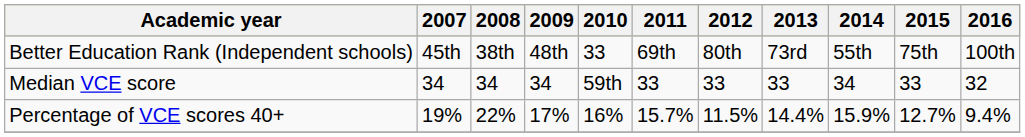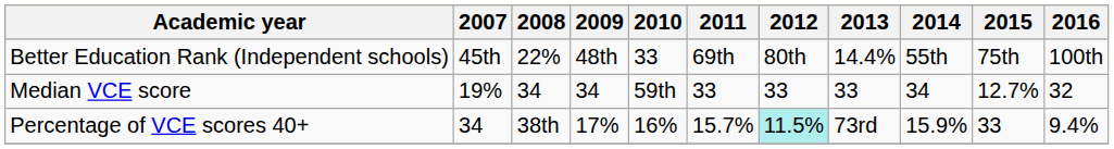 <table class="wikitable">
 <tr bgcolor=#bdb76b>
 <th>Academic year</th>
 <th>2007</th>
 <th>2008</th>
 <th>2009</th>
 <th>2010</th>
 <th>2011</th>
 <th>2012</th>
 <th>2013</th>
 <th>2014</th>
 <th>2015</th>
 <th>2016</th>
 </tr>
 <tr>
 <td>Better Education Rank (Independent schools)</td>
 <td>45th</td>
-<td>38th</td>
+<td>22%</td>
 <td>48th</td>
 <td>33</td>
 <td>69th</td>
 <td>80th</td>
-<td>73rd</td>
+<td>14.4%</td>
 <td>55th</td>
 <td>75th</td>
 <td>100th</td>
 </tr>
 <tr>
 <td>Median <a href='#'>VCE</a> score</td>
-<td>34</td>
+<td>19%</td>
 <td>34</td>
 <td>34</td>
 <td>59th</td>
 <td>33</td>
 <td>33</td>
 <td>33</td>
 <td>34</td>
-<td>33</td>
+<td>12.7%</td>
 <td>32</td>
 </tr>
 <tr>
 <td>Percentage of <a href='#'>VCE</a> scores 40+</td>
-<td>19%</td>
-<td>22%</td>
+<td>34</td>
+<td>38th</td>
 <td>17%</td>
 <td>16%</td>
 <td>15.7%</td>
-<td>11.5%</td>
-<td>14.4%</td>
+<td style="background: paleturquoise;">11.5%</td>
+<td>73rd</td>
 <td>15.9%</td>
-<td>12.7%</td>
+<td>33</td>
 <td>9.4%</td>
 </tr>
 <tr>
 </tr>
 </table>
